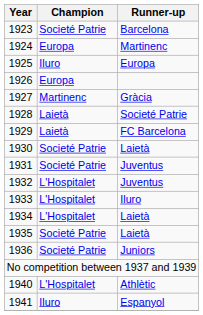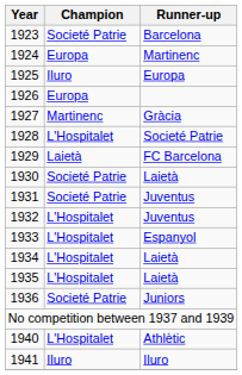 <table class="wikitable">
 <tr>
 <th>Year</th>
 <th>Champion</th>
 <th>Runner-up</th>
 </tr>
 <tr>
 <td align="center">1923</td>
 <td><a href='#'>Societé Patrie</a></td>
 <td><a href='#'>Barcelona</a></td>
 </tr>
 <tr>
 <td align="center">1924</td>
 <td><a href='#'>Europa</a></td>
 <td><a href='#'>Martinenc</a></td>
 </tr>
 <tr>
 <td align="center">1925</td>
 <td><a href='#'>Iluro</a></td>
 <td><a href='#'>Europa</a></td>
 </tr>
 <tr>
 <td align="center">1926</td>
 <td><a href='#'>Europa</a></td>
 <td></td>
 </tr>
 <tr>
 <td align="center">1927</td>
 <td><a href='#'>Martinenc</a></td>
 <td><a href='#'>Gràcia</a></td>
 </tr>
 <tr>
 <td align="center">1928</td>
-<td><a href='#'>Laietà</a></td>
+<td><a href='#'>L'Hospitalet</a></td>
 <td><a href='#'>Societé Patrie</a></td>
 </tr>
 <tr>
 <td align="center">1929</td>
 <td><a href='#'>Laietà</a></td>
 <td><a href='#'>FC Barcelona</a></td>
 </tr>
 <tr>
 <td align="center">1930</td>
 <td><a href='#'>Societé Patrie</a></td>
 <td><a href='#'>Laietà</a></td>
 </tr>
 <tr>
 <td align="center">1931</td>
 <td><a href='#'>Societé Patrie</a></td>
 <td><a href='#'>Juventus</a></td>
 </tr>
 <tr>
 <td align="center">1932</td>
 <td><a href='#'>L'Hospitalet</a></td>
 <td><a href='#'>Juventus</a></td>
 </tr>
 <tr>
 <td align="center">1933</td>
 <td><a href='#'>L'Hospitalet</a></td>
-<td><a href='#'>Iluro</a></td>
+<td><a href='#'>Espanyol</a></td>
 </tr>
 <tr>
 <td align="center">1934</td>
 <td><a href='#'>L'Hospitalet</a></td>
 <td><a href='#'>Laietà</a></td>
 </tr>
 <tr>
 <td align="center">1935</td>
-<td><a href='#'>Societé Patrie</a></td>
+<td><a href='#'>L'Hospitalet</a></td>
 <td><a href='#'>Laietà</a></td>
 </tr>
 <tr>
 <td align="center">1936</td>
 <td><a href='#'>Societé Patrie</a></td>
 <td><a href='#'>Juniors</a></td>
 </tr>
 <tr>
 <td align="center" colspan=3>No competition between 1937 and 1939</td>
 </tr>
 <tr>
 <td align="center">1940</td>
 <td><a href='#'>L'Hospitalet</a></td>
 <td><a href='#'>Athlètic</a></td>
 </tr>
 <tr>
 <td align="center">1941</td>
 <td><a href='#'>Iluro</a></td>
-<td><a href='#'>Espanyol</a></td>
+<td><a href='#'>Iluro</a></td>
 </tr>
 <tr>
 </tr>
 </table>
